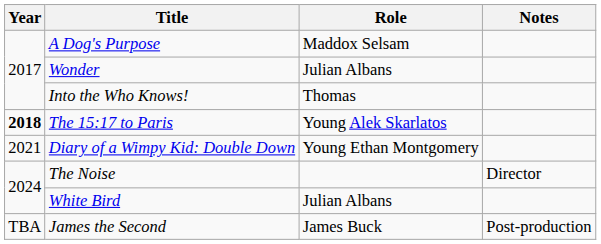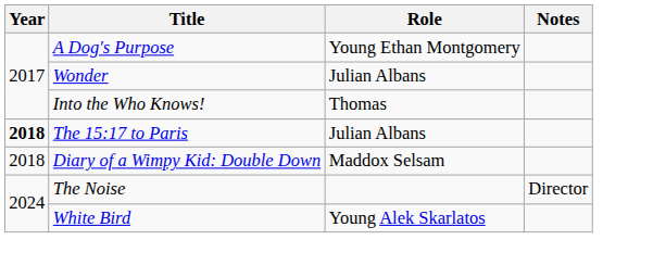 <table class="wikitable sortable">
 <tr>
 <th>Year</th>
 <th>Title</th>
 <th>Role</th>
 <th>Notes</th>
 </tr>
 <tr>
 <td rowspan="3">2017</td>
 <td><em><a href='#'>A Dog's Purpose</a></em></td>
-<td>Maddox Selsam</td>
+<td>Young Ethan Montgomery</td>
 <td></td>
 </tr>
 <tr>
 <td><em><a href='#'>Wonder</a></em></td>
 <td>Julian Albans</td>
 <td></td>
 </tr>
 <tr>
 <td><em>Into the Who Knows!</em></td>
 <td>Thomas</td>
 <td></td>
 </tr>
 <tr>
 <td><strong>2018</strong></td>
 <td><em><a href='#'>The 15:17 to Paris</a></em></td>
-<td>Young <a href='#'>Alek Skarlatos</a></td>
+<td>Julian Albans</td>
 <td></td>
 </tr>
 <tr>
-<td>2021</td>
+<td>2018</td>
 <td><em><a href='#'>Diary of a Wimpy Kid: Double Down</a></em></td>
-<td>Young Ethan Montgomery</td>
+<td>Maddox Selsam</td>
 <td></td>
 </tr>
 <tr>
 <td rowspan="2">2024</td>
 <td><em>The Noise</em></td>
 <td></td>
 <td>Director</td>
 </tr>
 <tr>
 <td><em><a href='#'>White Bird</a></em></td>
-<td>Julian Albans</td>
+<td>Young <a href='#'>Alek Skarlatos</a></td>
 <td></td>
 </tr>
-<tr>
-<td>TBA</td>
-<td><em>James the Second</em></td>
-<td>James Buck</td>
-<td>Post-production</td>
-</tr>
 </table>
